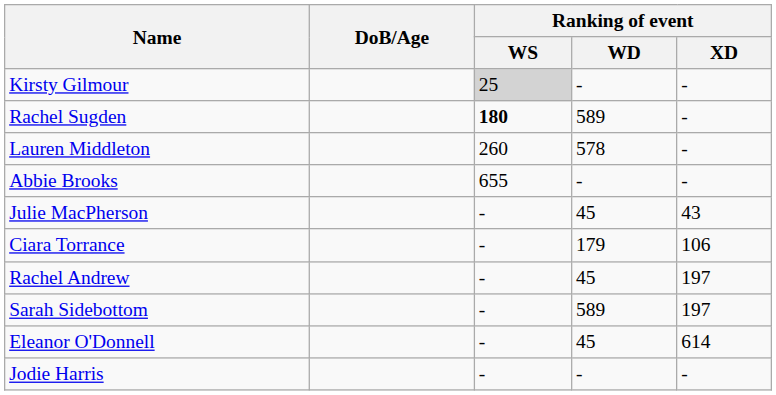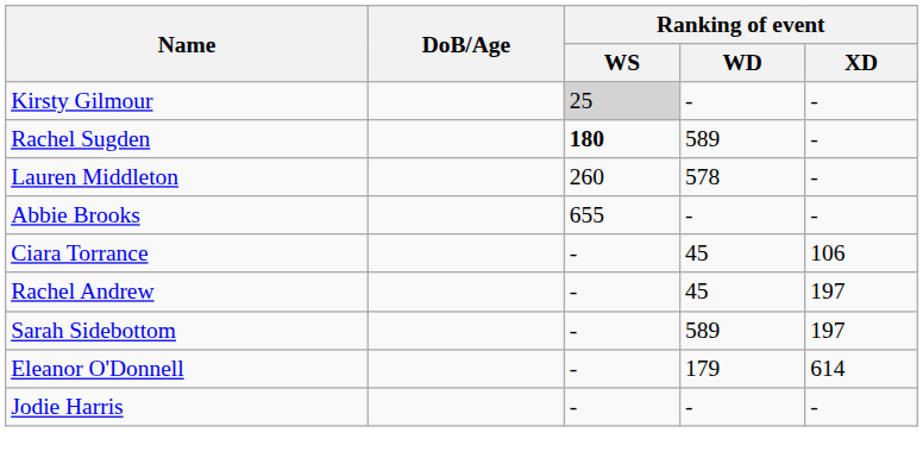 <table class="wikitable" style="width:600px; font-size:95%;">
 <tr>
 <th rowspan="2" align="left">Name</th>
 <th rowspan="2" align="left">DoB/Age</th>
 <th colspan="3" align="center">Ranking of event</th>
 </tr>
 <tr>
 <th align="center">WS</th>
 <th>WD</th>
 <th align="center">XD</th>
 </tr>
 <tr>
 <td><a href='#'>Kirsty Gilmour</a></td>
 <td></td>
 <td style="background: lightgrey;">25</td>
 <td>-</td>
 <td>-</td>
 </tr>
 <tr>
 <td><a href='#'>Rachel Sugden</a></td>
 <td></td>
 <td><strong>180</strong></td>
 <td>589</td>
 <td>-</td>
 </tr>
 <tr>
 <td><a href='#'>Lauren Middleton</a></td>
 <td></td>
 <td>260</td>
 <td>578</td>
 <td>-</td>
 </tr>
 <tr>
 <td><a href='#'>Abbie Brooks</a></td>
 <td></td>
 <td>655</td>
 <td>-</td>
 <td>-</td>
 </tr>
 <tr>
-<td><a href='#'>Julie MacPherson</a></td>
+<td><a href='#'>Ciara Torrance</a></td>
 <td></td>
 <td>-</td>
 <td>45</td>
-<td>43</td>
-</tr>
-<tr>
-<td><a href='#'>Ciara Torrance</a></td>
-<td></td>
-<td>-</td>
-<td>179</td>
 <td>106</td>
 </tr>
 <tr>
 <td><a href='#'>Rachel Andrew</a></td>
 <td></td>
 <td>-</td>
 <td>45</td>
 <td>197</td>
 </tr>
 <tr>
 <td><a href='#'>Sarah Sidebottom</a></td>
 <td></td>
 <td>-</td>
 <td>589</td>
 <td>197</td>
 </tr>
 <tr>
 <td><a href='#'>Eleanor O'Donnell</a></td>
 <td></td>
 <td>-</td>
-<td>45</td>
+<td>179</td>
 <td>614</td>
 </tr>
 <tr>
 <td><a href='#'>Jodie Harris</a></td>
 <td></td>
 <td>-</td>
 <td>-</td>
 <td>-</td>
 </tr>
 </table>
